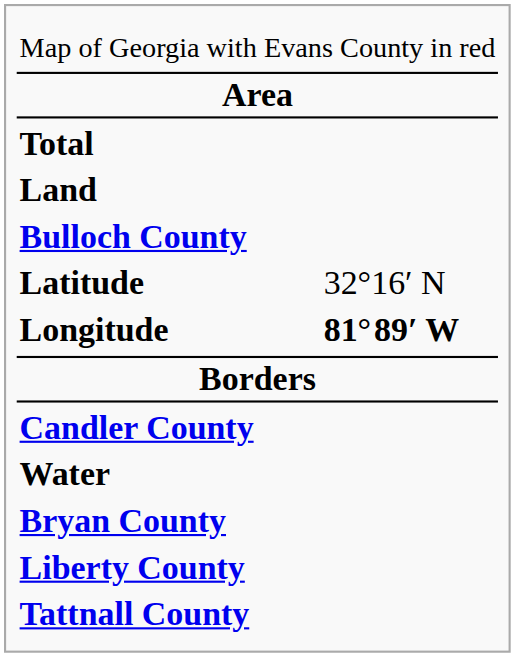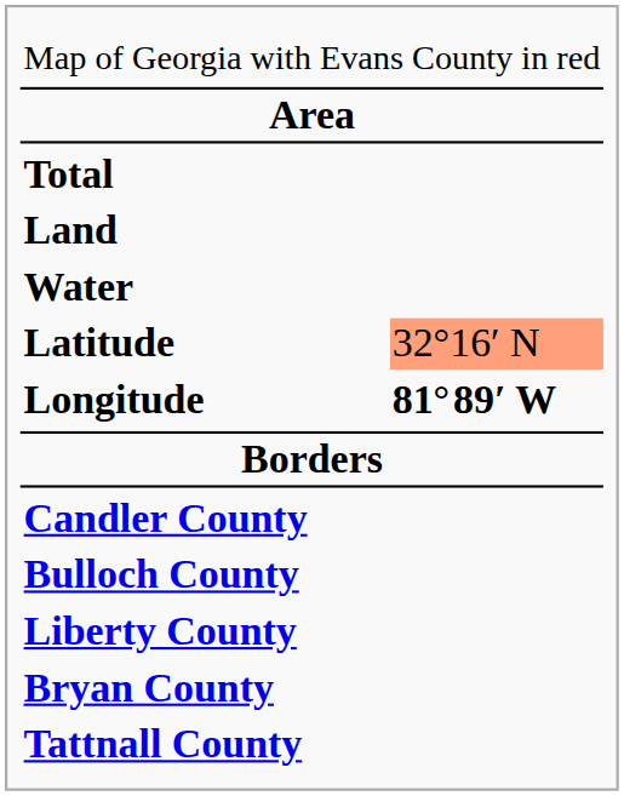 <table class="infobox" align="right">
 <tr>
 <td colspan="2" align="center"></td>
 </tr>
 <tr>
 <td colspan="2" align="center"><small>Map of Georgia with Evans County in red</small></td>
 </tr>
 <tr>
 <td colspan="2" align="center" style="border-top:1px solid #000000; border-bottom:1px solid #000000;"><strong>Area</strong></td>
 </tr>
 <tr>
 <td><strong>Total</strong></td>
 <td></td>
 </tr>
 <tr>
 <td><strong>Land</strong></td>
 <td></td>
 </tr>
 <tr>
-<td><strong><a href='#'>Bulloch County</a></strong></td>
+<td><strong>Water</strong></td>
 <td></td>
 </tr>
 <tr>
 <td><strong>Latitude</strong></td>
-<td>32°16′ N</td>
+<td style="background: lightsalmon;">32°16′ N</td>
 </tr>
 <tr>
 <td><strong>Longitude</strong></td>
 <td><strong>81° 89′ W</strong></td>
 </tr>
 <tr>
 <td colspan="2" align="center" style="border-top:1px solid #000000; border-bottom:1px solid #000000;"><strong>Borders</strong></td>
 </tr>
 <tr>
 <td><strong><a href='#'>Candler County</a></strong></td>
 <td></td>
 </tr>
 <tr>
-<td><strong>Water</strong></td>
+<td><strong><a href='#'>Bulloch County</a></strong></td>
+<td></td>
+</tr>
+<tr>
+<td><strong><a href='#'>Liberty County</a></strong></td>
 <td></td>
 </tr>
 <tr>
 <td><strong><a href='#'>Bryan County</a></strong></td>
-<td></td>
-</tr>
-<tr>
-<td><strong><a href='#'>Liberty County</a></strong></td>
 <td></td>
 </tr>
 <tr>
 <td><strong><a href='#'>Tattnall County</a></strong></td>
 <td></td>
 </tr>
 <tr>
 </tr>
 </table>
